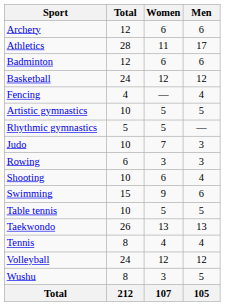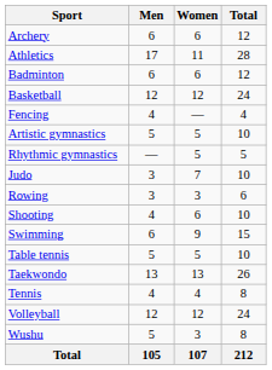 <table class="wikitable" style="text-align:center">
 <tr>
 <th width="150">Sport</th>
+<th width="50">Men</th>
+<th width="50">Women</th>
 <th width="50">Total</th>
-<th width="50">Women</th>
-<th width="50">Men</th>
 </tr>
 <tr>
 <td align="left"><a href='#'>Archery</a></td>
-<td>12</td>
 <td>6</td>
 <td>6</td>
+<td>12</td>
 </tr>
 <tr>
 <td align="left"><a href='#'>Athletics</a></td>
+<td>17</td>
+<td>11</td>
 <td>28</td>
-<td>11</td>
-<td>17</td>
 </tr>
 <tr>
 <td align="left"><a href='#'>Badminton</a></td>
-<td>12</td>
 <td>6</td>
 <td>6</td>
+<td>12</td>
 </tr>
 <tr>
 <td align="left"><a href='#'>Basketball</a></td>
-<td>24</td>
 <td>12</td>
 <td>12</td>
+<td>24</td>
 </tr>
 <tr>
 <td align="left"><a href='#'>Fencing</a></td>
 <td>4</td>
 <td>—</td>
 <td>4</td>
 </tr>
 <tr>
 <td align="left"><a href='#'>Artistic gymnastics</a></td>
+<td>5</td>
+<td>5</td>
 <td>10</td>
+</tr>
+<tr>
+<td align="left"><a href='#'>Rhythmic gymnastics</a></td>
+<td>—</td>
 <td>5</td>
 <td>5</td>
 </tr>
 <tr>
-<td align="left"><a href='#'>Rhythmic gymnastics</a></td>
-<td>5</td>
-<td>5</td>
-<td>—</td>
-</tr>
-<tr>
 <td align="left"><a href='#'>Judo</a></td>
+<td>3</td>
+<td>7</td>
 <td>10</td>
-<td>7</td>
-<td>3</td>
 </tr>
 <tr>
 <td align="left"><a href='#'>Rowing</a></td>
-<td>6</td>
 <td>3</td>
 <td>3</td>
+<td>6</td>
 </tr>
 <tr>
 <td align="left"><a href='#'>Shooting</a></td>
+<td>4</td>
+<td>6</td>
 <td>10</td>
-<td>6</td>
-<td>4</td>
 </tr>
 <tr>
 <td align="left"><a href='#'>Swimming</a></td>
+<td>6</td>
+<td>9</td>
 <td>15</td>
-<td>9</td>
-<td>6</td>
 </tr>
 <tr>
 <td align="left"><a href='#'>Table tennis</a></td>
-<td>10</td>
 <td>5</td>
 <td>5</td>
+<td>10</td>
 </tr>
 <tr>
 <td align="left"><a href='#'>Taekwondo</a></td>
-<td>26</td>
 <td>13</td>
 <td>13</td>
+<td>26</td>
 </tr>
 <tr>
 <td align="left"><a href='#'>Tennis</a></td>
-<td>8</td>
 <td>4</td>
 <td>4</td>
+<td>8</td>
 </tr>
 <tr>
 <td align="left"><a href='#'>Volleyball</a></td>
-<td>24</td>
 <td>12</td>
 <td>12</td>
+<td>24</td>
 </tr>
 <tr>
 <td align="left"><a href='#'>Wushu</a></td>
+<td>5</td>
+<td>3</td>
 <td>8</td>
-<td>3</td>
-<td>5</td>
 </tr>
 <tr>
 <th>Total</th>
+<th>105</th>
+<th>107</th>
 <th>212</th>
-<th>107</th>
-<th>105</th>
 </tr>
 </table>
